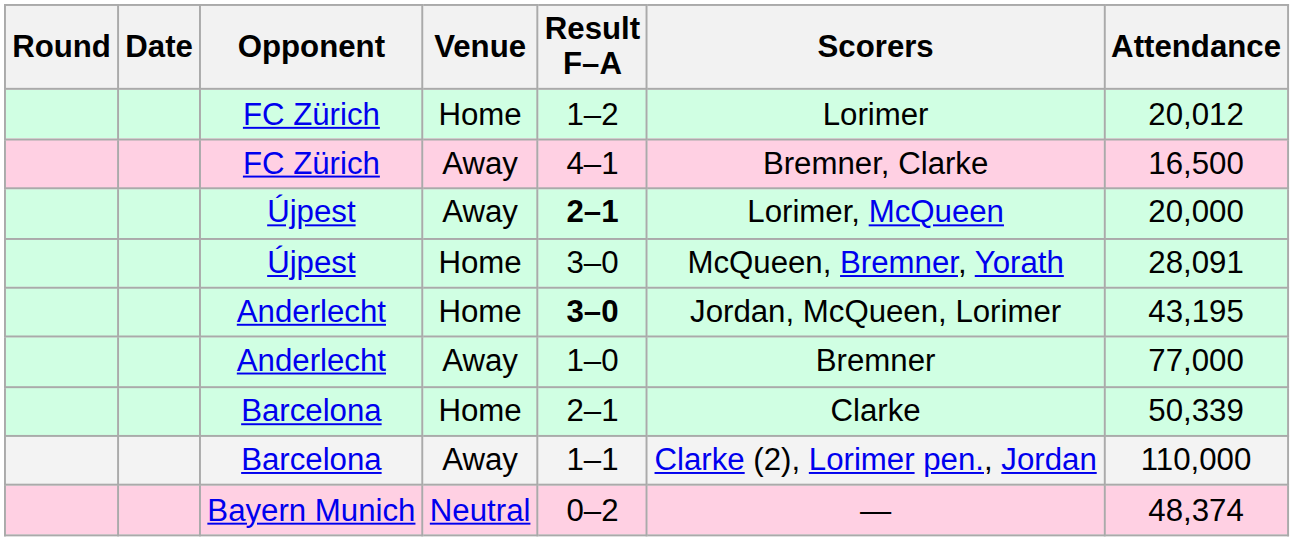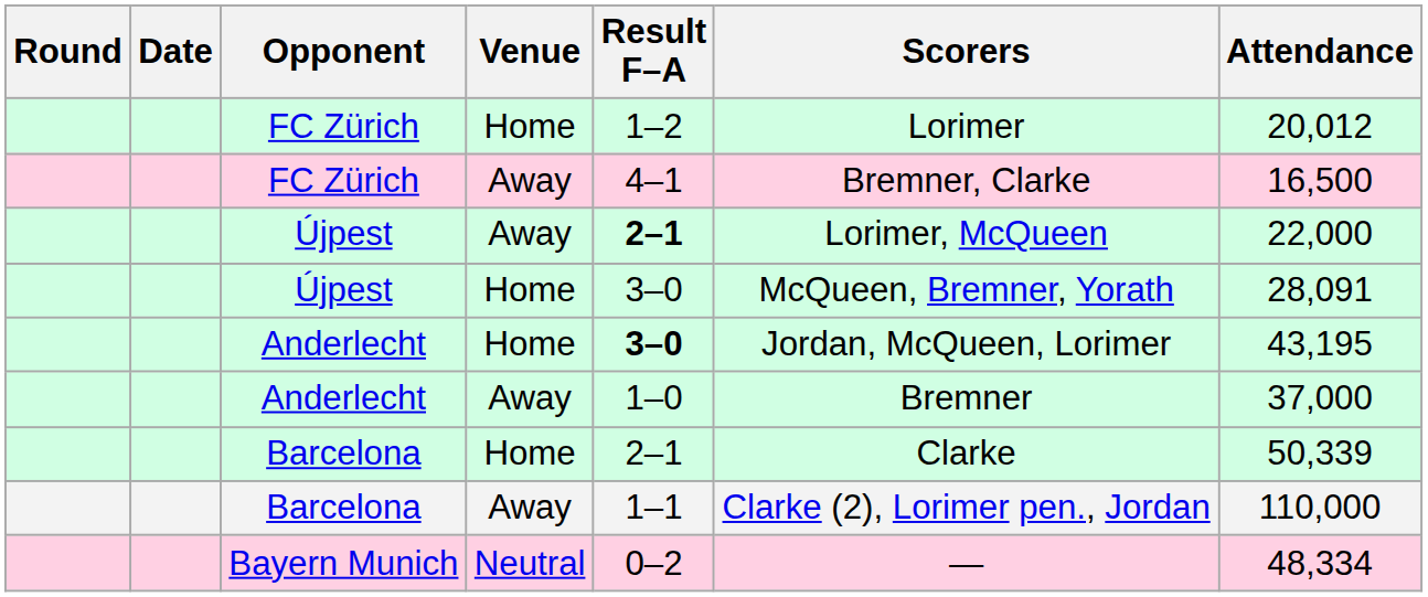 <table class="wikitable sortable" style="text-align:center;">
 <tr>
 <th>Round</th>
 <th>Date</th>
 <th>Opponent</th>
 <th>Venue</th>
 <th>Result<br>F–A</th>
 <th class=unsortable>Scorers</th>
 <th>Attendance</th>
 </tr>
 <tr style="background-color: #d0ffe3;">
 <td></td>
 <td></td>
 <td><a href='#'>FC Zürich</a></td>
 <td>Home</td>
 <td>1–2</td>
 <td>Lorimer</td>
 <td>20,012</td>
 </tr>
 <tr style="background-color: #ffd0e3;">
 <td></td>
 <td></td>
 <td><a href='#'>FC Zürich</a></td>
 <td>Away</td>
 <td>4–1</td>
 <td>Bremner, Clarke</td>
 <td>16,500</td>
 </tr>
 <tr style="background-color: #d0ffe3;">
 <td></td>
 <td></td>
 <td><a href='#'>Újpest</a></td>
 <td>Away</td>
 <td><strong>2–1</strong></td>
 <td>Lorimer, <a href='#'>McQueen</a></td>
-<td>20,000</td>
+<td>22,000</td>
 </tr>
 <tr style="background-color: #d0ffe3;">
 <td></td>
 <td></td>
 <td><a href='#'>Újpest</a></td>
 <td>Home</td>
 <td>3–0</td>
 <td>McQueen, <a href='#'>Bremner</a>, <a href='#'>Yorath</a></td>
 <td>28,091</td>
 </tr>
 <tr style="background-color: #d0ffe3;">
 <td></td>
 <td></td>
 <td><a href='#'>Anderlecht</a></td>
 <td>Home</td>
 <td><strong>3–0</strong></td>
 <td>Jordan, McQueen, Lorimer</td>
 <td>43,195</td>
 </tr>
 <tr style="background-color: #d0ffe3;">
 <td></td>
 <td></td>
 <td><a href='#'>Anderlecht</a></td>
 <td>Away</td>
 <td>1–0</td>
 <td>Bremner</td>
-<td>77,000</td>
+<td>37,000</td>
 </tr>
 <tr style="background-color: #d0ffe3;">
 <td></td>
 <td></td>
 <td><a href='#'>Barcelona</a></td>
 <td>Home</td>
 <td>2–1</td>
 <td>Clarke</td>
 <td>50,339</td>
 </tr>
 <tr style="background-color: #f3f3f3;">
 <td></td>
 <td></td>
 <td><a href='#'>Barcelona</a></td>
 <td>Away</td>
 <td>1–1</td>
 <td><a href='#'>Clarke</a> (2), <a href='#'>Lorimer</a> <a href='#'>pen.</a>, <a href='#'>Jordan</a></td>
 <td>110,000</td>
 </tr>
 <tr style="background-color: #ffd0e3;">
 <td></td>
 <td></td>
 <td><a href='#'>Bayern Munich</a></td>
 <td><a href='#'>Neutral</a></td>
 <td>0–2</td>
 <td>—</td>
-<td>48,374</td>
+<td>48,334</td>
 </tr>
 </table>
